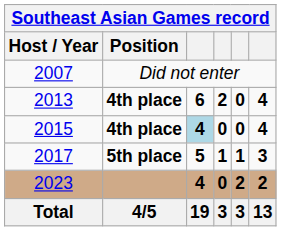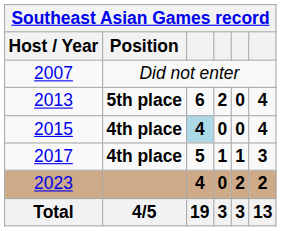 <table class="wikitable" style="text-align: center;">
 <tr>
 <th colspan=9><a href='#'>Southeast Asian Games record</a></th>
 </tr>
 <tr>
 <th>Host / Year</th>
 <th>Position</th>
 <th></th>
 <th></th>
 <th></th>
 <th></th>
 </tr>
 <tr>
 <td> <a href='#'>2007</a></td>
 <td colspan=8><em>Did not enter</em></td>
 </tr>
 <tr>
 <td> <a href='#'>2013</a></td>
-<td><strong>4th place</strong></td>
+<td><strong>5th place</strong></td>
 <td><strong>6</strong></td>
 <td><strong>2</strong></td>
 <td><strong>0</strong></td>
 <td><strong>4</strong></td>
 </tr>
 <tr>
 <td> <a href='#'>2015</a></td>
 <td><strong>4th place</strong></td>
 <td style="background: lightblue;"><strong>4</strong></td>
 <td><strong>0</strong></td>
 <td><strong>0</strong></td>
 <td><strong>4</strong></td>
 </tr>
 <tr>
 <td> <a href='#'>2017</a></td>
-<td><strong>5th place</strong></td>
+<td><strong>4th place</strong></td>
 <td><strong>5</strong></td>
 <td><strong>1</strong></td>
 <td><strong>1</strong></td>
 <td><strong>3</strong></td>
 </tr>
 <tr bgcolor=#CFAA88>
 <td> <a href='#'>2023</a></td>
 <td></td>
 <td><strong>4</strong></td>
 <td><strong>0</strong></td>
 <td><strong>2</strong></td>
 <td><strong>2</strong></td>
 </tr>
 <tr>
 <th>Total</th>
 <th>4/5</th>
 <th>19</th>
 <th>3</th>
 <th>3</th>
 <th>13</th>
 </tr>
 </table>
